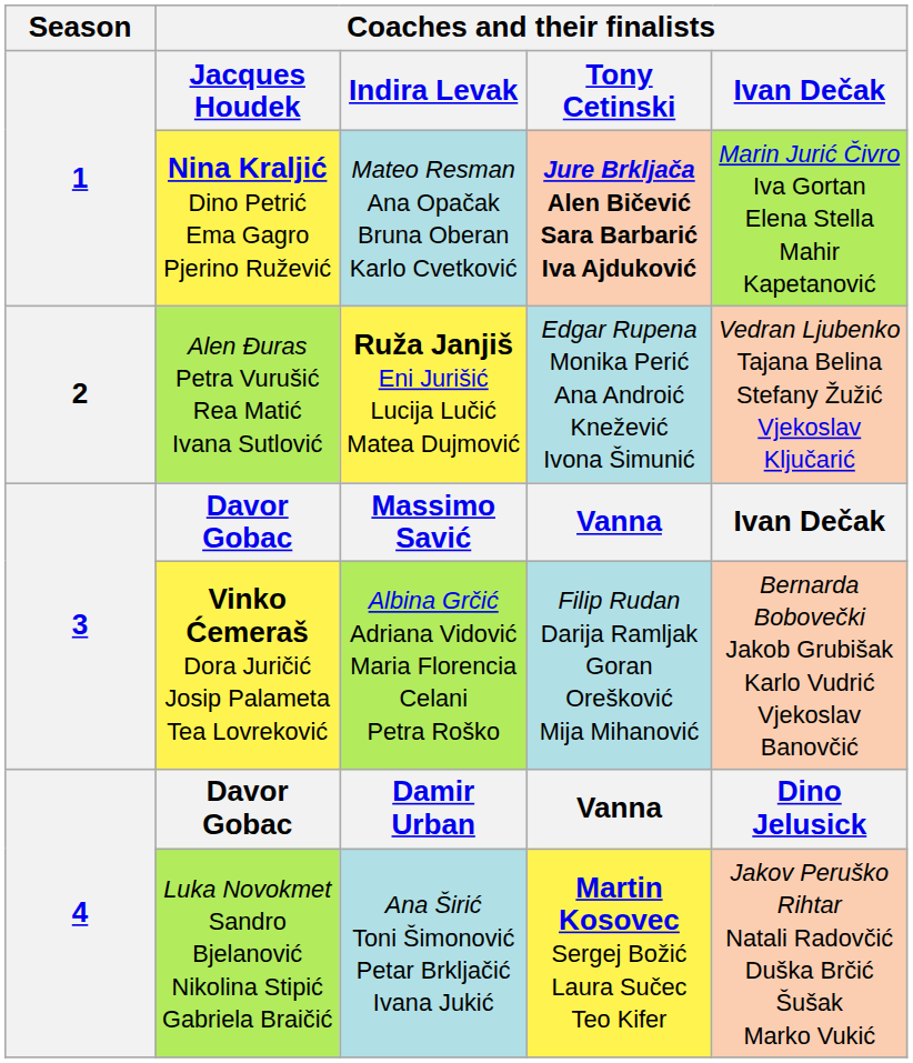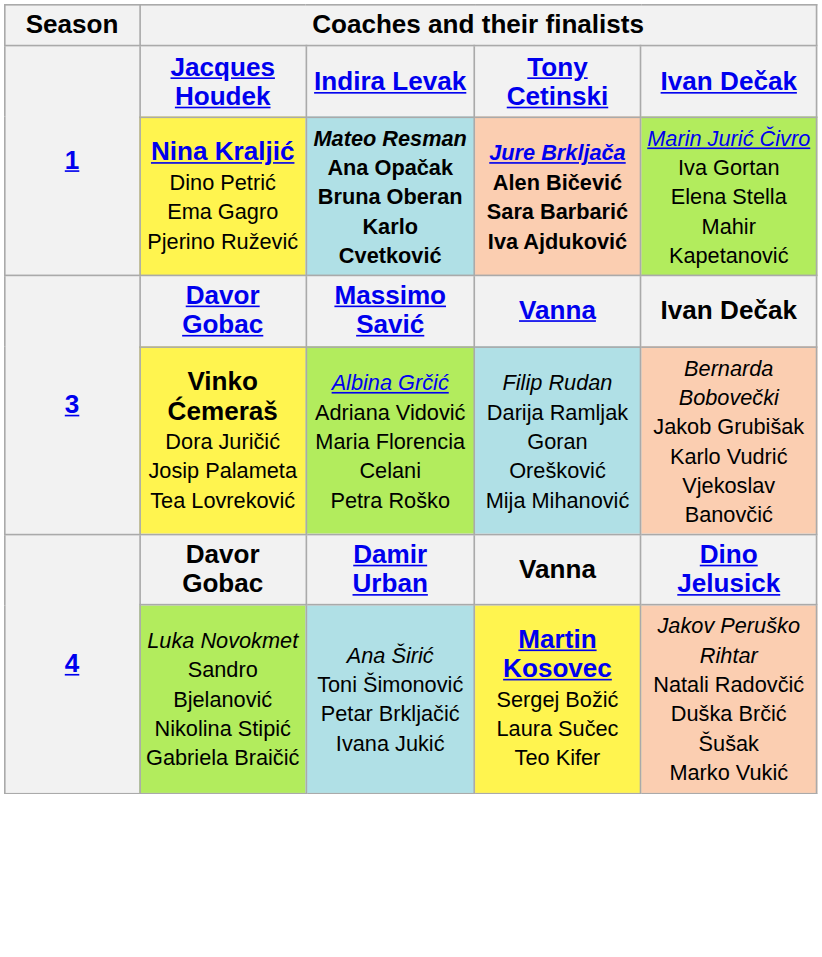 <table class="wikitable nowrap" style="text-align:center; width:80%">
 <tr>
 <th style="width:10%">Season</th>
 <th style="width:50%" colspan="4">Coaches and their finalists</th>
 </tr>
 <tr>
 <th rowspan="2"><a href='#'>1</a></th>
 <th style="width:15%" scope="col"><a href='#'>Jacques Houdek</a></th>
 <th style="width:15%" scope="col"><a href='#'>Indira Levak</a></th>
 <th style="width:15%" scope="col"><a href='#'>Tony Cetinski</a></th>
 <th style="width:15%" scope="col"><a href='#'>Ivan Dečak</a></th>
 </tr>
 <tr>
 <td style="background:#FFF44F"><strong><a href='#'>Nina Kraljić</a></strong><br><small>Dino Petrić<br>Ema Gagro<br>Pjerino Ružević</small></td>
-<td style="background:#B0E0E6"><small><em>Mateo Resman</em><br>Ana Opačak<br>Bruna Oberan<br>Karlo Cvetković</small></td>
+<td style="background:#B0E0E6"><strong><small><em>Mateo Resman</em><br>Ana Opačak<br>Bruna Oberan<br>Karlo Cvetković</small></strong></td>
 <td style="background:#FBCEB1"><strong><small><em><a href='#'>Jure Brkljača</a></em><br>Alen Bičević<br>Sara Barbarić<br>Iva Ajduković</small></strong></td>
 <td style="background:#B2EC5D"><small><em><a href='#'>Marin Jurić Čivro</a></em><br>Iva Gortan<br>Elena Stella<br>Mahir Kapetanović</small></td>
-</tr>
-<tr>
-<th>2</th>
-<td style="background:#B2EC5D"><small><em>Alen Đuras</em><br>Petra Vurušić<br>Rea Matić<br>Ivana Sutlović</small></td>
-<td style="background:#FFF44F"><strong>Ruža Janjiš</strong><br><small><a href='#'>Eni Jurišić</a><br>Lucija Lučić<br>Matea Dujmović</small></td>
-<td style="background:#B0E0E6"><small><em>Edgar Rupena</em><br>Monika Perić<br>Ana Androić Knežević<br>Ivona Šimunić</small></td>
-<td style="background:#FBCEB1"><small><em>Vedran Ljubenko</em><br>Tajana Belina<br>Stefany Žužić<br><a href='#'>Vjekoslav Ključarić</a></small></td>
 </tr>
 <tr>
 <th rowspan="2"><a href='#'>3</a></th>
 <th scope="col"><a href='#'>Davor Gobac</a></th>
 <th scope="col"><a href='#'>Massimo Savić</a></th>
 <th scope="col"><a href='#'>Vanna</a></th>
 <th scope="col">Ivan Dečak</th>
 </tr>
 <tr>
 <td style="background:#FFF44F"><strong>Vinko Ćemeraš</strong><br><small>Dora Juričić<br>Josip Palameta<br>Tea Lovreković</small></td>
 <td style="background:#B2EC5D"><small><em><a href='#'>Albina Grčić</a></em><br>Adriana Vidović<br>Maria Florencia Celani<br>Petra Roško</small></td>
 <td style="background:#B0E0E6"><small><em>Filip Rudan</em><br>Darija Ramljak<br>Goran Orešković<br>Mija Mihanović</small></td>
 <td style="background:#FBCEB1"><small><em>Bernarda Bobovečki</em><br>Jakob Grubišak<br>Karlo Vudrić<br>Vjekoslav Banovčić</small></td>
 </tr>
 <tr>
 <th rowspan="2"><a href='#'>4</a></th>
 <th scope="col">Davor Gobac</th>
 <th scope="col"><a href='#'>Damir Urban</a></th>
 <th scope="col">Vanna</th>
 <th scope="col"><a href='#'>Dino Jelusick</a></th>
 </tr>
 <tr>
 <td style="background:#B2EC5D"><small><em>Luka Novokmet</em><br>Sandro Bjelanović<br>Nikolina Stipić<br>Gabriela Braičić</small></td>
 <td style="background:#B0E0E6"><small><em>Ana Širić</em><br>Toni Šimonović<br>Petar Brkljačić<br>Ivana Jukić</small></td>
 <td style="background:#FFF44F"><strong><a href='#'>Martin Kosovec</a></strong><br><small>Sergej Božić<br>Laura Sučec<br>Teo Kifer</small></td>
 <td style="background:#FBCEB1"><small><em>Jakov Peruško Rihtar</em><br>Natali Radovčić<br>Duška Brčić Šušak<br>Marko Vukić</small></td>
 </tr>
 </table>
